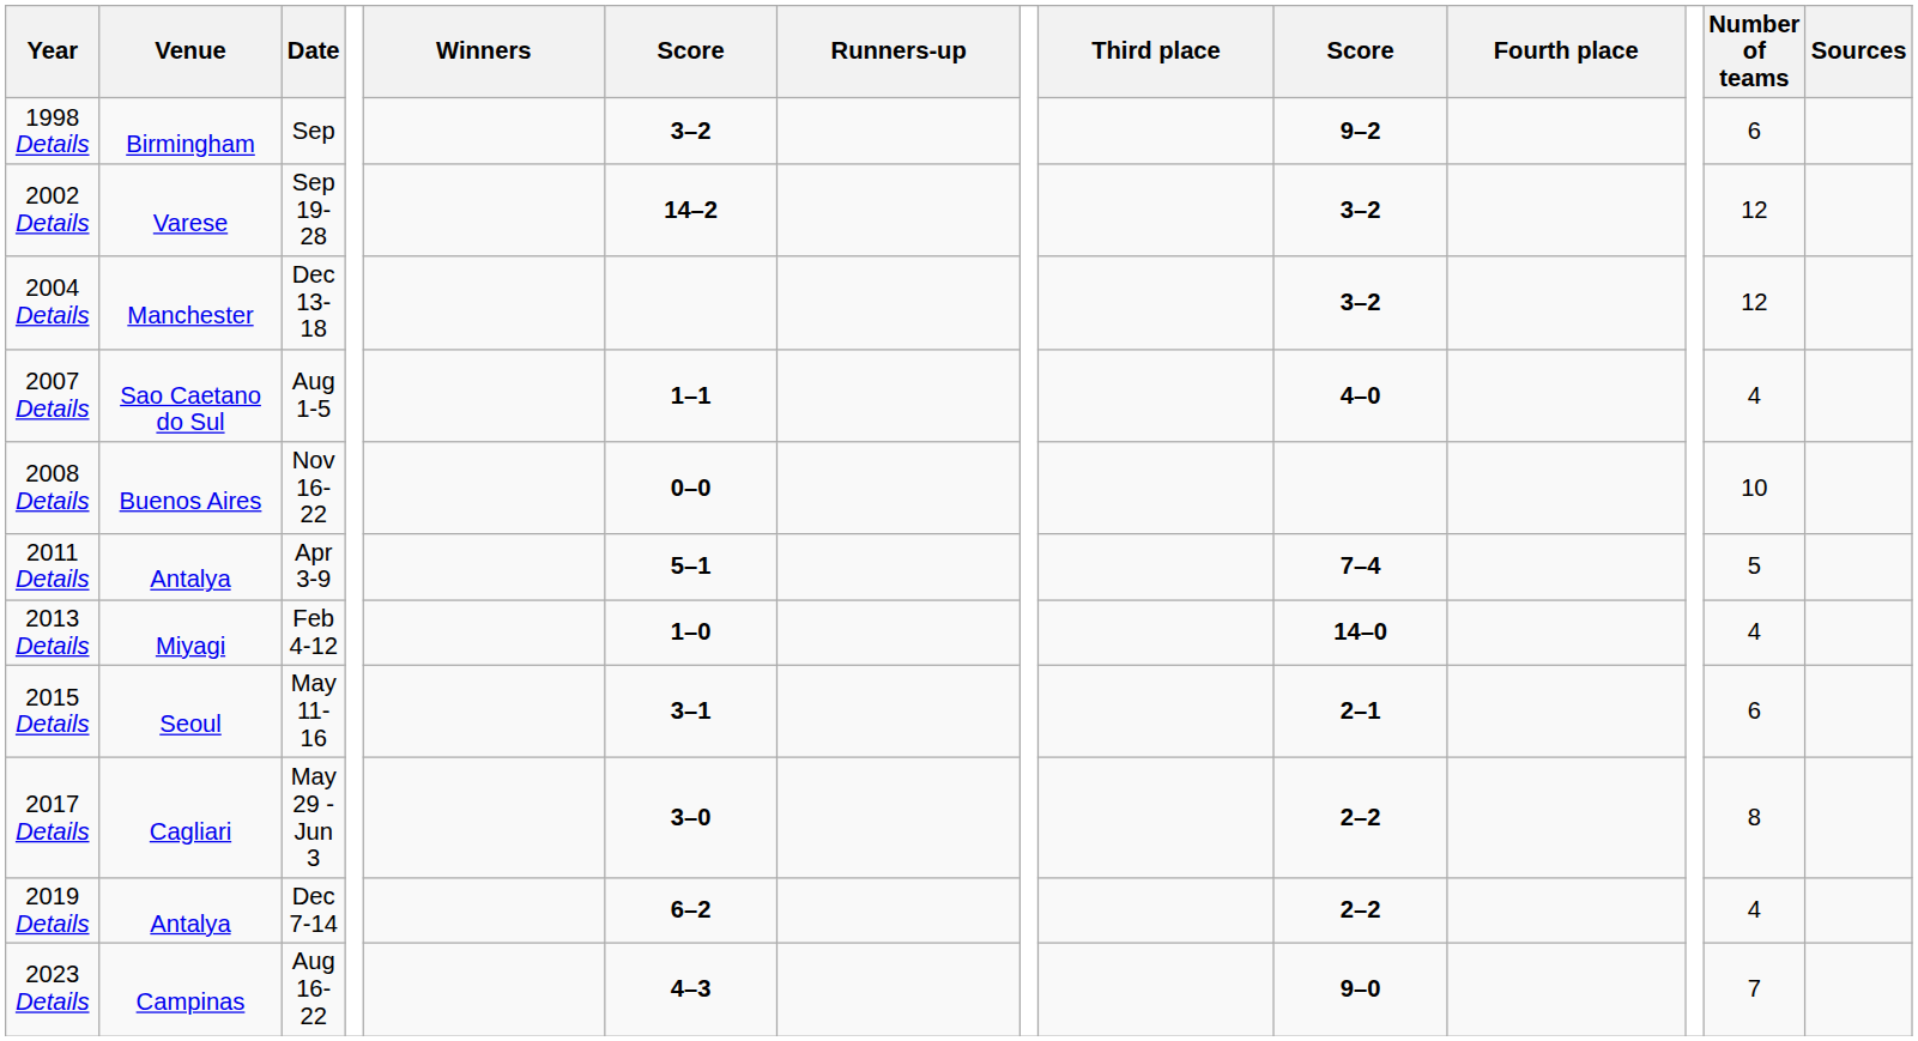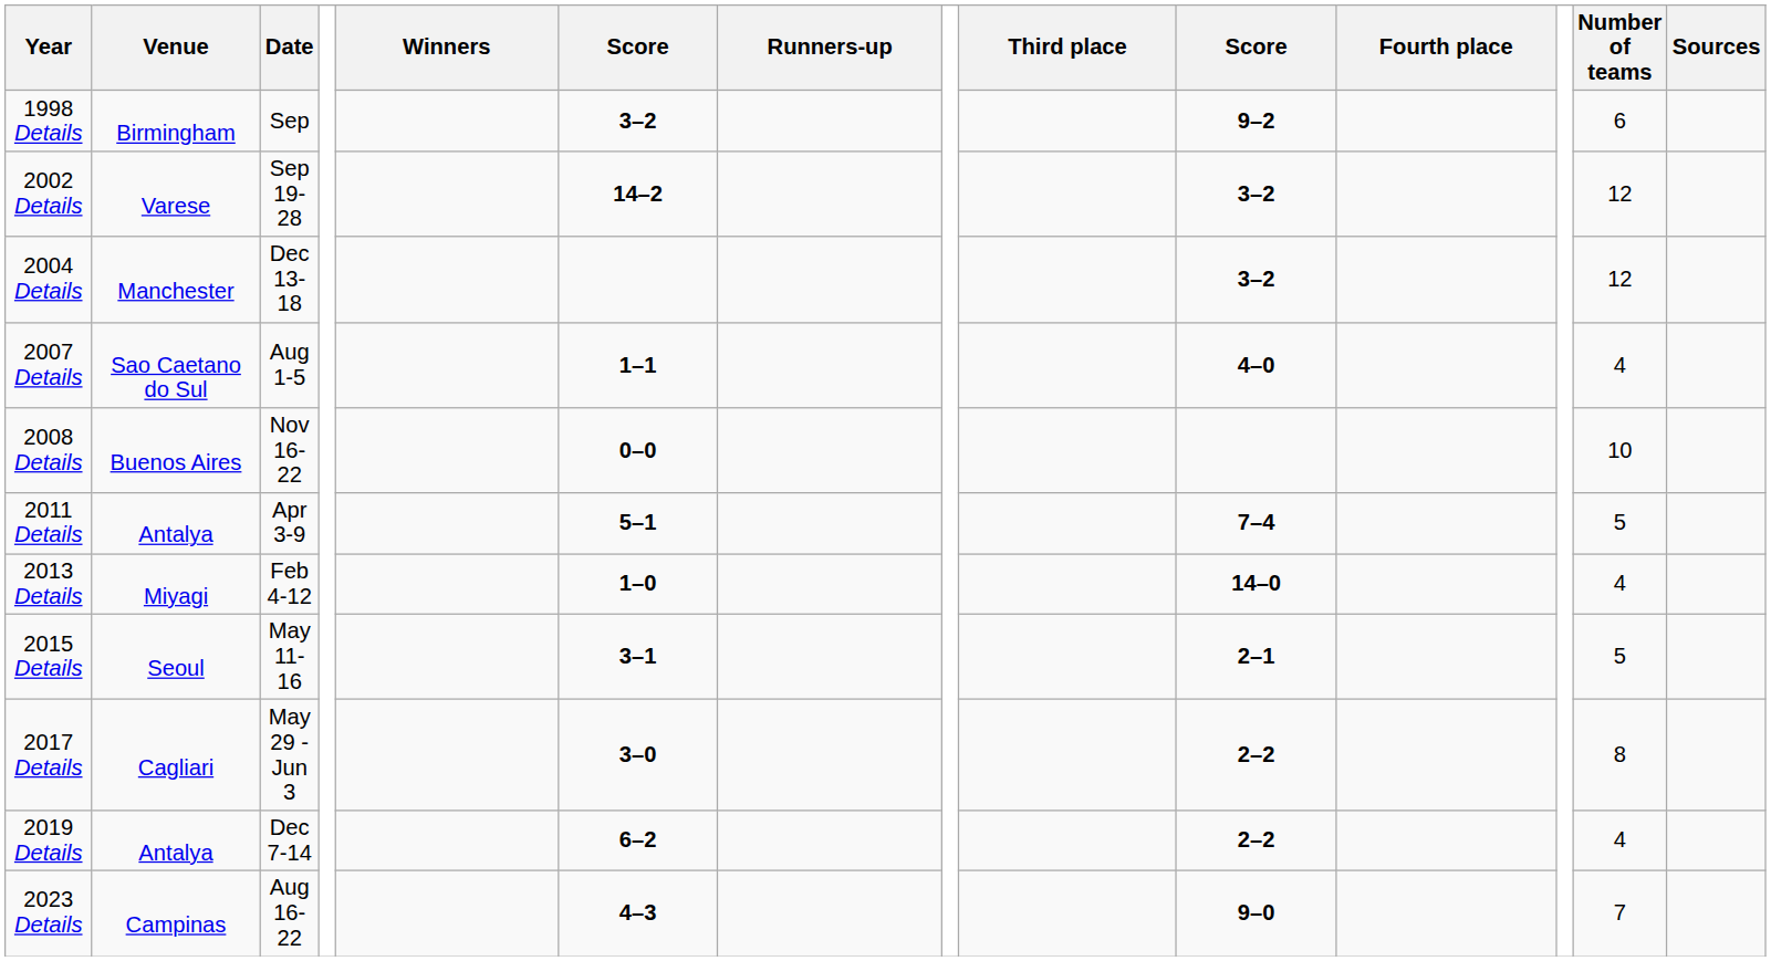 <table class="wikitable" style="text-align:center; width:100%">
 <tr>
 <th width=5%>Year</th>
 <th width=10%>Venue</th>
 <th>Date</th>
 <th rowspan="12" style="width:1%; background:#fff;"></th>
 <th width=14%>Winners</th>
 <th width=10%>Score</th>
 <th width=14%>Runners-up</th>
 <th rowspan="12" style="width:1%; background:#fff;"></th>
 <th width=14%>Third place</th>
 <th width=10%>Score</th>
 <th width=14%>Fourth place</th>
 <th rowspan="12" style="width:1%;background:#fff"></th>
 <th width=4%>Number of teams</th>
 <th>Sources</th>
 </tr>
 <tr>
 <td>1998<br><em><a href='#'>Details</a></em></td>
 <td><br><a href='#'>Birmingham</a></td>
 <td>Sep</td>
 <td></td>
 <td><strong>3–2</strong></td>
 <td></td>
 <td></td>
 <td><strong>9–2</strong></td>
 <td></td>
 <td>6</td>
 <td></td>
 </tr>
 <tr>
 <td>2002<br><em><a href='#'>Details</a></em></td>
 <td><br><a href='#'>Varese</a></td>
 <td>Sep 19-28</td>
 <td></td>
 <td><strong>14–2</strong></td>
 <td></td>
 <td></td>
 <td><strong>3–2</strong></td>
 <td></td>
 <td>12</td>
 <td></td>
 </tr>
 <tr>
 <td>2004<br><em><a href='#'>Details</a></em></td>
 <td><br><a href='#'>Manchester</a></td>
 <td>Dec 13-18</td>
 <td></td>
 <td></td>
 <td></td>
 <td></td>
 <td><strong>3–2</strong></td>
 <td></td>
 <td>12</td>
 <td></td>
 </tr>
 <tr>
 <td>2007<br><em><a href='#'>Details</a></em></td>
 <td><br><a href='#'>Sao Caetano do Sul</a></td>
 <td>Aug 1-5</td>
 <td></td>
 <td><strong>1–1</strong><br></td>
 <td></td>
 <td></td>
 <td><strong>4–0</strong></td>
 <td></td>
 <td>4</td>
 <td></td>
 </tr>
 <tr>
 <td>2008<br><em><a href='#'>Details</a></em></td>
 <td><br><a href='#'>Buenos Aires</a></td>
 <td>Nov 16-22</td>
 <td></td>
 <td><strong>0–0</strong><br></td>
 <td></td>
 <td></td>
 <td></td>
 <td></td>
 <td>10</td>
 <td></td>
 </tr>
 <tr>
 <td>2011<br><em><a href='#'>Details</a></em></td>
 <td><br><a href='#'>Antalya</a></td>
 <td>Apr 3-9</td>
 <td></td>
 <td><strong>5–1</strong></td>
 <td></td>
 <td></td>
 <td><strong>7–4</strong></td>
 <td></td>
 <td>5</td>
 <td></td>
 </tr>
 <tr>
 <td>2013<br><em><a href='#'>Details</a></em></td>
 <td><br><a href='#'>Miyagi</a></td>
 <td>Feb 4-12</td>
 <td></td>
 <td><strong>1–0</strong> </td>
 <td></td>
 <td></td>
 <td><strong>14–0</strong></td>
 <td></td>
 <td>4</td>
 <td></td>
 </tr>
 <tr>
 <td>2015<br><em><a href='#'>Details</a></em></td>
 <td><br><a href='#'>Seoul</a></td>
 <td>May 11-16</td>
 <td></td>
 <td><strong>3–1</strong></td>
 <td></td>
 <td></td>
 <td><strong>2–1</strong></td>
 <td></td>
-<td>6</td>
+<td>5</td>
 <td></td>
 </tr>
 <tr>
 <td>2017<br><em><a href='#'>Details</a></em></td>
 <td><br><a href='#'>Cagliari</a></td>
 <td>May 29 - Jun 3</td>
 <td></td>
 <td><strong>3–0</strong></td>
 <td></td>
 <td></td>
 <td><strong>2–2</strong><br></td>
 <td></td>
 <td>8</td>
 <td></td>
 </tr>
 <tr>
 <td>2019<br><em><a href='#'>Details</a></em></td>
 <td><br><a href='#'>Antalya</a></td>
 <td>Dec 7-14</td>
 <td></td>
 <td><strong>6–2</strong></td>
 <td></td>
 <td></td>
 <td><strong>2–2</strong><br></td>
 <td></td>
 <td>4</td>
 <td></td>
 </tr>
 <tr>
 <td>2023<br><em><a href='#'>Details</a></em></td>
 <td><br><a href='#'>Campinas</a></td>
 <td>Aug 16-22</td>
 <td></td>
 <td><strong>4–3</strong> </td>
 <td></td>
 <td></td>
 <td><strong>9–0</strong></td>
 <td></td>
 <td>7</td>
 <td></td>
 </tr>
 </table>
